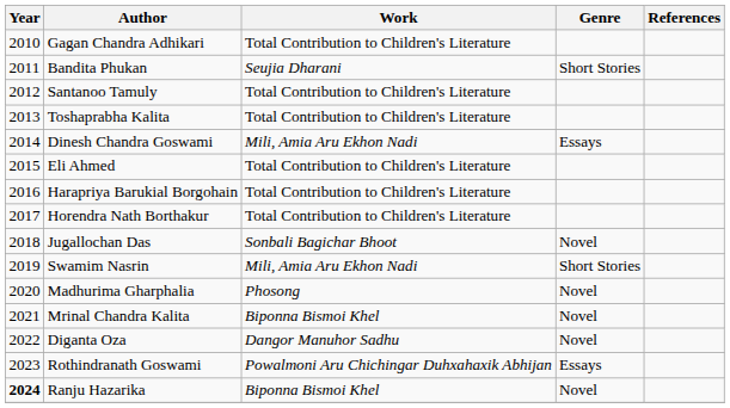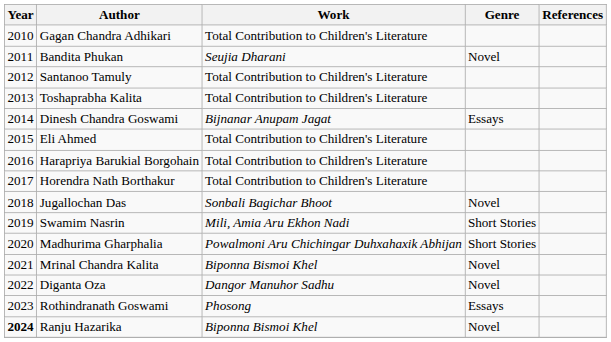 <table class="wikitable sortable">
 <tr>
 <th>Year</th>
 <th>Author</th>
 <th>Work</th>
 <th>Genre</th>
 <th class="unsortable">References</th>
 </tr>
 <tr>
 <td>2010</td>
 <td>Gagan Chandra Adhikari</td>
 <td>Total Contribution to Children's Literature</td>
 <td></td>
 <td></td>
 </tr>
 <tr>
 <td>2011</td>
 <td>Bandita Phukan</td>
 <td><em>Seujia Dharani</em></td>
-<td>Short Stories</td>
+<td>Novel</td>
 <td></td>
 </tr>
 <tr>
 <td>2012</td>
 <td>Santanoo Tamuly</td>
 <td>Total Contribution to Children's Literature</td>
 <td></td>
 <td></td>
 </tr>
 <tr>
 <td>2013</td>
 <td>Toshaprabha Kalita</td>
 <td>Total Contribution to Children's Literature</td>
 <td></td>
 <td></td>
 </tr>
 <tr>
 <td>2014</td>
 <td>Dinesh Chandra Goswami</td>
-<td><em>Mili, Amia Aru Ekhon Nadi</em></td>
+<td><em>Bijnanar Anupam Jagat</em></td>
 <td>Essays</td>
 <td></td>
 </tr>
 <tr>
 <td>2015</td>
 <td>Eli Ahmed</td>
 <td>Total Contribution to Children's Literature</td>
 <td></td>
 <td></td>
 </tr>
 <tr>
 <td>2016</td>
 <td>Harapriya Barukial Borgohain</td>
 <td>Total Contribution to Children's Literature</td>
 <td></td>
 <td></td>
 </tr>
 <tr>
 <td>2017</td>
 <td>Horendra Nath Borthakur</td>
 <td>Total Contribution to Children's Literature</td>
 <td></td>
 <td></td>
 </tr>
 <tr>
 <td>2018</td>
 <td>Jugallochan Das</td>
 <td><em>Sonbali Bagichar Bhoot</em></td>
 <td>Novel</td>
 <td></td>
 </tr>
 <tr>
 <td>2019</td>
 <td>Swamim Nasrin</td>
 <td><em>Mili, Amia Aru Ekhon Nadi</em></td>
 <td>Short Stories</td>
 <td></td>
 </tr>
 <tr>
 <td>2020</td>
 <td>Madhurima Gharphalia</td>
-<td><em>Phosong</em></td>
-<td>Novel</td>
+<td><em>Powalmoni Aru Chichingar Duhxahaxik Abhijan</em></td>
+<td>Short Stories</td>
 <td></td>
 </tr>
 <tr>
 <td>2021</td>
 <td>Mrinal Chandra Kalita</td>
 <td><em>Biponna Bismoi Khel</em></td>
 <td>Novel</td>
 <td></td>
 </tr>
 <tr>
 <td>2022</td>
 <td>Diganta Oza</td>
 <td><em>Dangor Manuhor Sadhu</em></td>
 <td>Novel</td>
 <td></td>
 </tr>
 <tr>
 <td>2023</td>
 <td>Rothindranath Goswami</td>
-<td><em>Powalmoni Aru Chichingar Duhxahaxik Abhijan</em></td>
+<td><em>Phosong</em></td>
 <td>Essays</td>
 <td></td>
 </tr>
 <tr>
 <td><strong>2024</strong></td>
 <td>Ranju Hazarika</td>
 <td><em>Biponna Bismoi Khel</em></td>
 <td>Novel</td>
 <td></td>
 </tr>
 <tr>
 </tr>
 </table>
